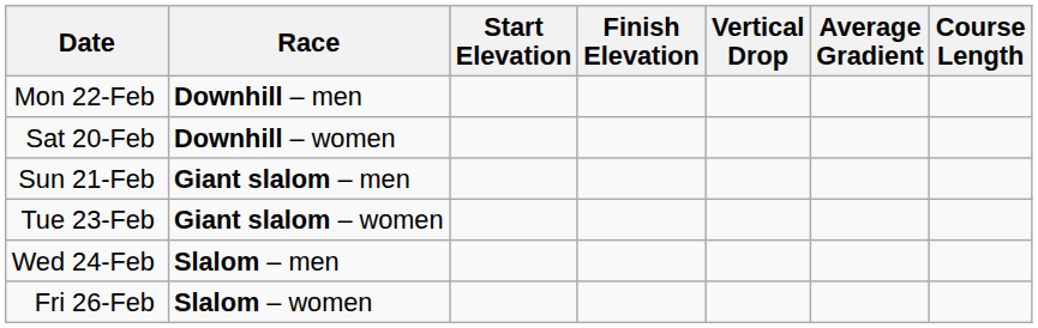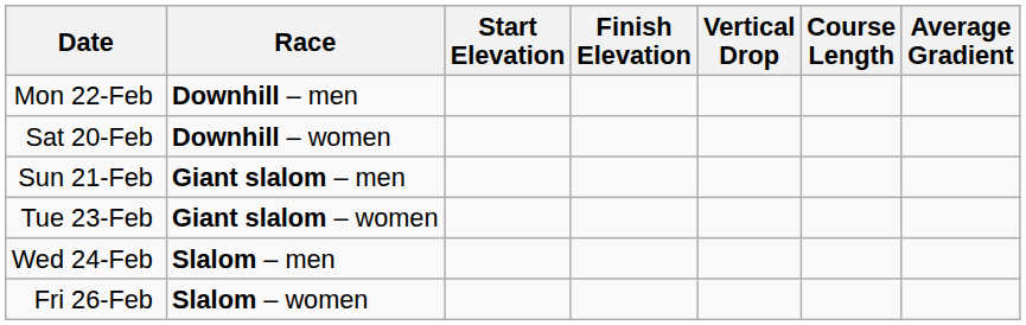 <table class=wikitable style="font-size:95%;">
 <tr bgcolor=lightgrey>
 <th>Date</th>
 <th>Race</th>
 <th>Start<br>Elevation</th>
 <th>Finish<br>Elevation</th>
 <th>Vertical<br>Drop</th>
+<th>Course<br>Length</th>
 <th>Average<br>Gradient</th>
-<th>Course<br>Length</th>
 </tr>
 <tr>
 <td align=right>Mon 22-Feb </td>
 <td><strong>Downhill</strong> – men</td>
 <td> </td>
 <td> </td>
 <td> </td>
+<td> </td>
 <td align=center></td>
-<td> </td>
 </tr>
 <tr>
 <td align=right>Sat 20-Feb </td>
 <td><strong>Downhill</strong> – women</td>
 <td> </td>
 <td> </td>
 <td> </td>
+<td> </td>
 <td align=center></td>
-<td> </td>
 </tr>
 <tr>
 <td align=right>Sun 21-Feb </td>
 <td><strong>Giant slalom</strong> – men</td>
 <td> </td>
 <td> </td>
 <td> </td>
+<td> </td>
 <td align=center></td>
-<td> </td>
 </tr>
 <tr>
 <td align=right>Tue 23-Feb </td>
 <td><strong>Giant slalom</strong> – women</td>
 <td> </td>
 <td> </td>
 <td> </td>
+<td> </td>
 <td align=center></td>
-<td> </td>
 </tr>
 <tr>
 <td align=right>Wed 24-Feb </td>
 <td><strong>Slalom</strong> – men</td>
 <td> </td>
 <td> </td>
 <td> </td>
+<td> </td>
 <td align=center></td>
-<td> </td>
 </tr>
 <tr>
 <td align=right>Fri 26-Feb </td>
 <td><strong>Slalom</strong> – women</td>
 <td> </td>
 <td> </td>
 <td> </td>
+<td> </td>
 <td align=center></td>
-<td> </td>
 </tr>
 </table>
